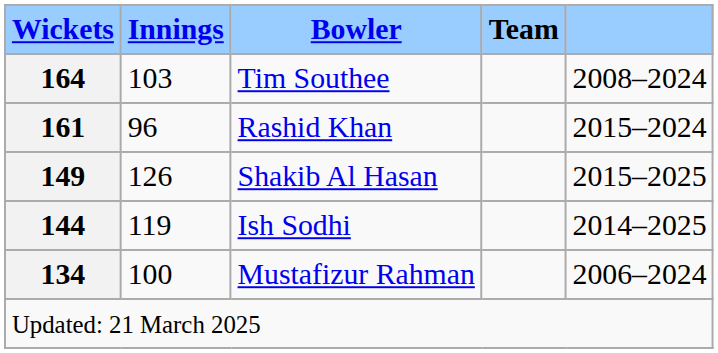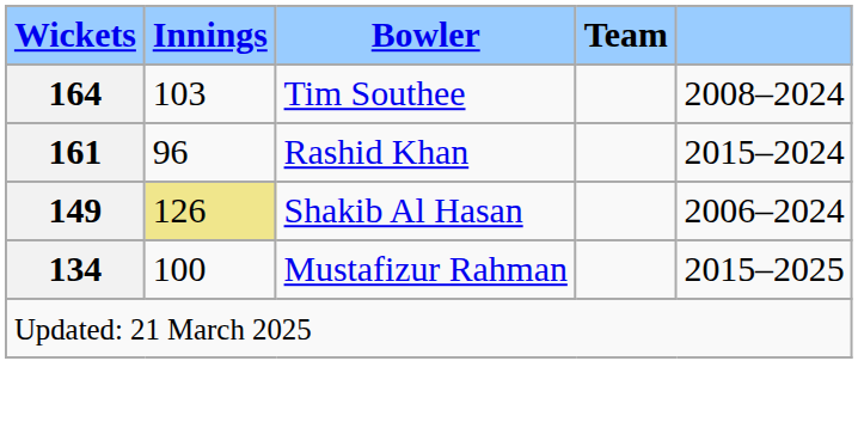 <table class="wikitable sortable defaultleft col2center col5center" style="font-size: 95%">
 <tr>
 <th scope="col" style="background-color:#9cf;"><a href='#'>Wickets</a></th>
 <th scope="col" style="background-color:#9cf;"><a href='#'>Innings</a></th>
 <th scope="col" style="background-color:#9cf;"><a href='#'>Bowler</a></th>
 <th scope="col" style="background-color:#9cf;">Team</th>
 <th scope="col" style="background-color:#9cf;"></th>
 </tr>
 <tr>
 <th scope="row">164</th>
 <td>103</td>
 <td><a href='#'>Tim Southee</a></td>
 <td></td>
 <td>2008–2024</td>
 </tr>
 <tr>
 <th scope="row">161</th>
 <td>96</td>
 <td><a href='#'>Rashid Khan</a></td>
 <td></td>
 <td>2015–2024</td>
 </tr>
 <tr>
 <th scope="row">149</th>
-<td>126</td>
+<td style="background: khaki;">126</td>
 <td><a href='#'>Shakib Al Hasan</a></td>
 <td></td>
-<td>2015–2025</td>
-</tr>
-<tr>
-<th scope="row">144</th>
-<td>119</td>
-<td><a href='#'>Ish Sodhi</a></td>
-<td></td>
-<td>2014–2025</td>
+<td>2006–2024</td>
 </tr>
 <tr>
 <th scope="row">134</th>
 <td>100</td>
 <td><a href='#'>Mustafizur Rahman</a></td>
 <td></td>
-<td>2006–2024</td>
+<td>2015–2025</td>
 </tr>
 <tr class="sortbottom">
 <td scope="row" colspan=5 style="text-align:left;"><small>Updated: 21 March 2025</small></td>
 </tr>
 </table>
